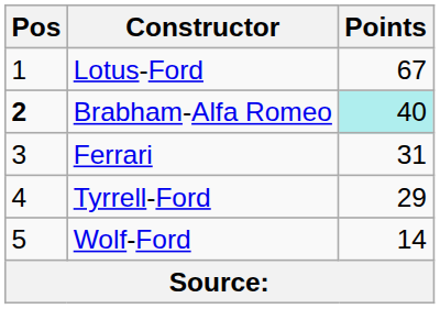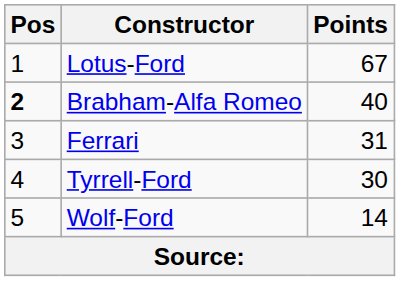 <table class="wikitable" style="font-size: 95%;">
 <tr>
 <th>Pos</th>
 <th>Constructor</th>
 <th>Points</th>
 </tr>
 <tr>
 <td>1</td>
 <td> <a href='#'>Lotus</a>-<a href='#'>Ford</a></td>
 <td align="right">67</td>
 </tr>
 <tr>
 <td><strong>2</strong></td>
 <td> <a href='#'>Brabham</a>-<a href='#'>Alfa Romeo</a></td>
-<td align="right" style="background: paleturquoise;">40</td>
+<td align="right">40</td>
 </tr>
 <tr>
 <td>3</td>
 <td> <a href='#'>Ferrari</a></td>
 <td align="right">31</td>
 </tr>
 <tr>
 <td>4</td>
 <td> <a href='#'>Tyrrell</a>-<a href='#'>Ford</a></td>
-<td align="right">29</td>
+<td align="right">30</td>
 </tr>
 <tr>
 <td>5</td>
 <td> <a href='#'>Wolf</a>-<a href='#'>Ford</a></td>
 <td align="right">14</td>
 </tr>
 <tr>
 <th colspan=4>Source:</th>
 </tr>
 </table>
